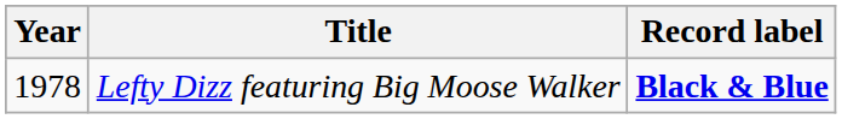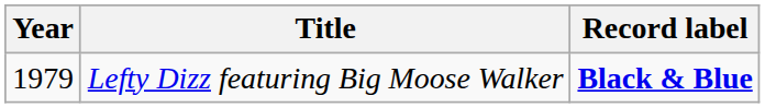 <table class="wikitable sortable">
 <tr>
 <th>Year</th>
 <th>Title</th>
 <th>Record label</th>
 </tr>
 <tr>
-<td>1978</td>
+<td>1979</td>
 <td><em><a href='#'>Lefty Dizz</a> featuring Big Moose Walker</em></td>
 <td style="text-align:center;"><strong><a href='#'>Black & Blue</a></strong></td>
 </tr>
 </table>
